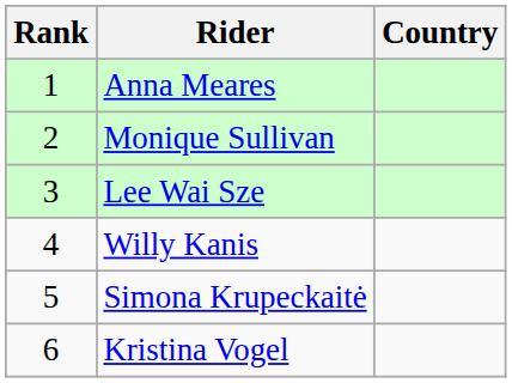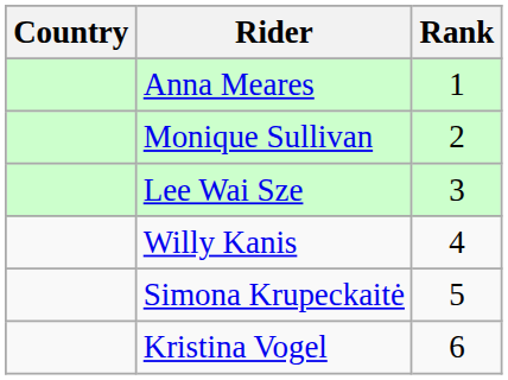 <table class="wikitable sortable" style="font-size:95%" style="width:25em;">
 <tr>
+<th>Country</th>
+<th>Rider</th>
 <th>Rank</th>
-<th>Rider</th>
-<th>Country</th>
 </tr>
 <tr bgcolor=ccffcc>
+<td></td>
+<td><a href='#'>Anna Meares</a></td>
 <td align=center>1</td>
-<td><a href='#'>Anna Meares</a></td>
-<td></td>
 </tr>
 <tr bgcolor=ccffcc>
+<td></td>
+<td><a href='#'>Monique Sullivan</a></td>
 <td align=center>2</td>
-<td><a href='#'>Monique Sullivan</a></td>
-<td></td>
 </tr>
 <tr bgcolor=ccffcc>
+<td></td>
+<td><a href='#'>Lee Wai Sze</a></td>
 <td align=center>3</td>
-<td><a href='#'>Lee Wai Sze</a></td>
-<td></td>
 </tr>
 <tr>
+<td></td>
+<td><a href='#'>Willy Kanis</a></td>
 <td align=center>4</td>
-<td><a href='#'>Willy Kanis</a></td>
-<td></td>
 </tr>
 <tr>
+<td></td>
+<td><a href='#'>Simona Krupeckaitė</a></td>
 <td align=center>5</td>
-<td><a href='#'>Simona Krupeckaitė</a></td>
-<td></td>
 </tr>
 <tr>
+<td></td>
+<td><a href='#'>Kristina Vogel</a></td>
 <td align=center>6</td>
-<td><a href='#'>Kristina Vogel</a></td>
-<td></td>
 </tr>
 </table>
